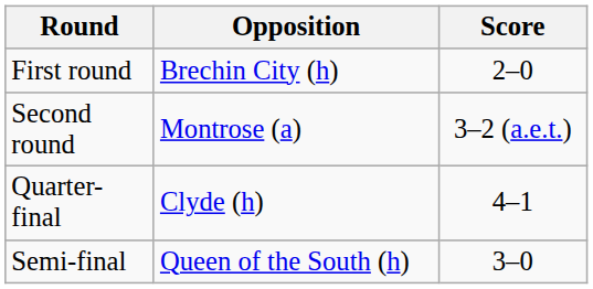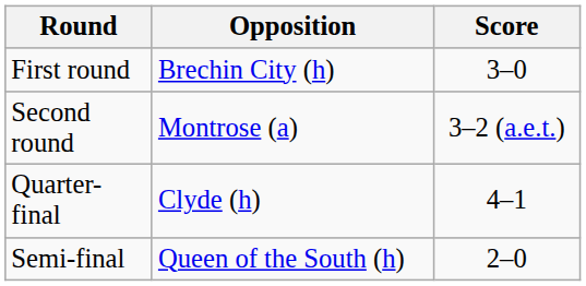 <table class="wikitable" style="text-align:left;margin-left:1em;float:right">
 <tr>
 <th width=80>Round</th>
 <th width=160>Opposition</th>
 <th width=80>Score</th>
 </tr>
 <tr>
 <td>First round</td>
 <td><a href='#'>Brechin City</a> (<a href='#'>h</a>)</td>
-<td align=center>2–0</td>
+<td align=center>3–0</td>
 </tr>
 <tr>
 <td>Second round</td>
 <td><a href='#'>Montrose</a> (<a href='#'>a</a>)</td>
 <td align=center>3–2 (<a href='#'>a.e.t.</a>)</td>
 </tr>
 <tr>
 <td>Quarter-final</td>
 <td><a href='#'>Clyde</a> (<a href='#'>h</a>)</td>
 <td align=center>4–1</td>
 </tr>
 <tr>
 <td>Semi-final</td>
 <td><a href='#'>Queen of the South</a> (<a href='#'>h</a>)</td>
-<td align=center>3–0</td>
+<td align=center>2–0</td>
 </tr>
 </table>
